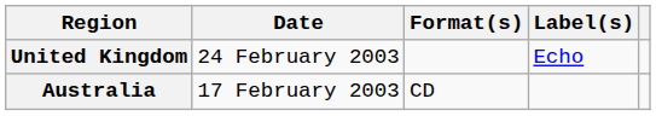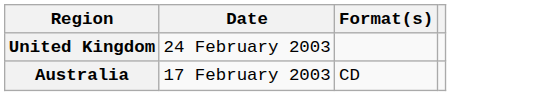 <table class="wikitable plainrowheaders">
 <tr>
 <th scope="col">Region</th>
 <th scope="col">Date</th>
 <th scope="col">Format(s)</th>
-<th scope="col">Label(s)</th>
 <th scope="col"></th>
 </tr>
 <tr>
 <th scope="row">United Kingdom</th>
 <td>24 February 2003</td>
 <td></td>
-<td><a href='#'>Echo</a></td>
 <td></td>
 </tr>
 <tr>
 <th scope="row">Australia</th>
 <td>17 February 2003</td>
 <td>CD</td>
 <td></td>
-<td></td>
 </tr>
 </table>
